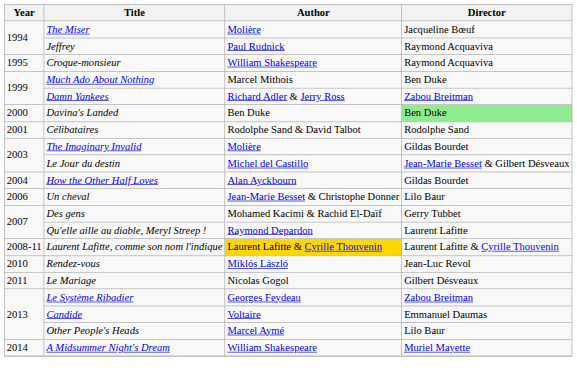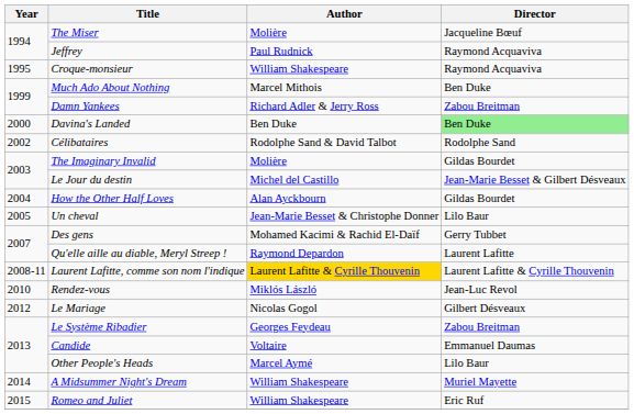 <table class="wikitable">
 <tr>
 <th>Year</th>
 <th>Title</th>
 <th>Author</th>
 <th>Director</th>
 </tr>
 <tr>
 <td rowspan=2>1994</td>
 <td><em><a href='#'>The Miser</a></em></td>
 <td><a href='#'>Molière</a></td>
 <td>Jacqueline Bœuf</td>
 </tr>
 <tr>
 <td><em>Jeffrey</em></td>
 <td><a href='#'>Paul Rudnick</a></td>
 <td>Raymond Acquaviva</td>
 </tr>
 <tr>
 <td>1995</td>
 <td><em>Croque-monsieur</em></td>
 <td><a href='#'>William Shakespeare</a></td>
 <td>Raymond Acquaviva</td>
 </tr>
 <tr>
 <td rowspan=2>1999</td>
 <td><em><a href='#'>Much Ado About Nothing</a></em></td>
 <td>Marcel Mithois</td>
 <td>Ben Duke</td>
 </tr>
 <tr>
 <td><em><a href='#'>Damn Yankees</a></em></td>
 <td><a href='#'>Richard Adler</a> & <a href='#'>Jerry Ross</a></td>
 <td><a href='#'>Zabou Breitman</a></td>
 </tr>
 <tr>
 <td>2000</td>
 <td><em>Davina's Landed</em></td>
 <td>Ben Duke</td>
 <td style="background: lightgreen;">Ben Duke</td>
 </tr>
 <tr>
-<td>2001</td>
+<td>2002</td>
 <td><em>Célibataires</em></td>
 <td>Rodolphe Sand & David Talbot</td>
 <td>Rodolphe Sand</td>
 </tr>
 <tr>
 <td rowspan=2>2003</td>
 <td><em><a href='#'>The Imaginary Invalid</a></em></td>
 <td><a href='#'>Molière</a></td>
 <td>Gildas Bourdet</td>
 </tr>
 <tr>
 <td><em>Le Jour du destin</em></td>
 <td><a href='#'>Michel del Castillo</a></td>
 <td><a href='#'>Jean-Marie Besset</a> & Gilbert Désveaux</td>
 </tr>
 <tr>
 <td>2004</td>
 <td><em><a href='#'>How the Other Half Loves</a></em></td>
 <td><a href='#'>Alan Ayckbourn</a></td>
 <td>Gildas Bourdet</td>
 </tr>
 <tr>
-<td>2006</td>
+<td>2005</td>
 <td><em>Un cheval</em></td>
 <td><a href='#'>Jean-Marie Besset</a> & Christophe Donner</td>
 <td>Lilo Baur</td>
 </tr>
 <tr>
 <td rowspan=2>2007</td>
 <td><em>Des gens</em></td>
 <td>Mohamed Kacimi & Rachid El-Daïf</td>
 <td>Gerry Tubbet</td>
 </tr>
 <tr>
 <td><em>Qu'elle aille au diable, Meryl Streep !</em></td>
 <td><a href='#'>Raymond Depardon</a></td>
 <td>Laurent Lafitte</td>
 </tr>
 <tr>
 <td>2008-11</td>
 <td><em>Laurent Lafitte, comme son nom l'indique</em></td>
 <td style="background: gold;">Laurent Lafitte & <a href='#'>Cyrille Thouvenin</a></td>
 <td>Laurent Lafitte & <a href='#'>Cyrille Thouvenin</a></td>
 </tr>
 <tr>
 <td>2010</td>
 <td><em>Rendez-vous</em></td>
 <td><a href='#'>Miklós László</a></td>
 <td>Jean-Luc Revol</td>
 </tr>
 <tr>
-<td>2011</td>
+<td>2012</td>
 <td><em>Le Mariage</em></td>
 <td>Nicolas Gogol</td>
 <td>Gilbert Désveaux</td>
 </tr>
 <tr>
 <td rowspan=3>2013</td>
 <td><em><a href='#'>Le Système Ribadier</a></em></td>
 <td><a href='#'>Georges Feydeau</a></td>
 <td><a href='#'>Zabou Breitman</a></td>
 </tr>
 <tr>
 <td><em><a href='#'>Candide</a></em></td>
 <td><a href='#'>Voltaire</a></td>
 <td>Emmanuel Daumas</td>
 </tr>
 <tr>
 <td><em>Other People's Heads</em></td>
 <td><a href='#'>Marcel Aymé</a></td>
 <td>Lilo Baur</td>
 </tr>
 <tr>
 <td>2014</td>
 <td><em><a href='#'>A Midsummer Night's Dream</a></em></td>
 <td><a href='#'>William Shakespeare</a></td>
 <td><a href='#'>Muriel Mayette</a></td>
 </tr>
 <tr>
+<td>2015</td>
+<td><em><a href='#'>Romeo and Juliet</a></em></td>
+<td><a href='#'>William Shakespeare</a></td>
+<td>Eric Ruf</td>
+</tr>
+<tr>
 </tr>
 </table>
